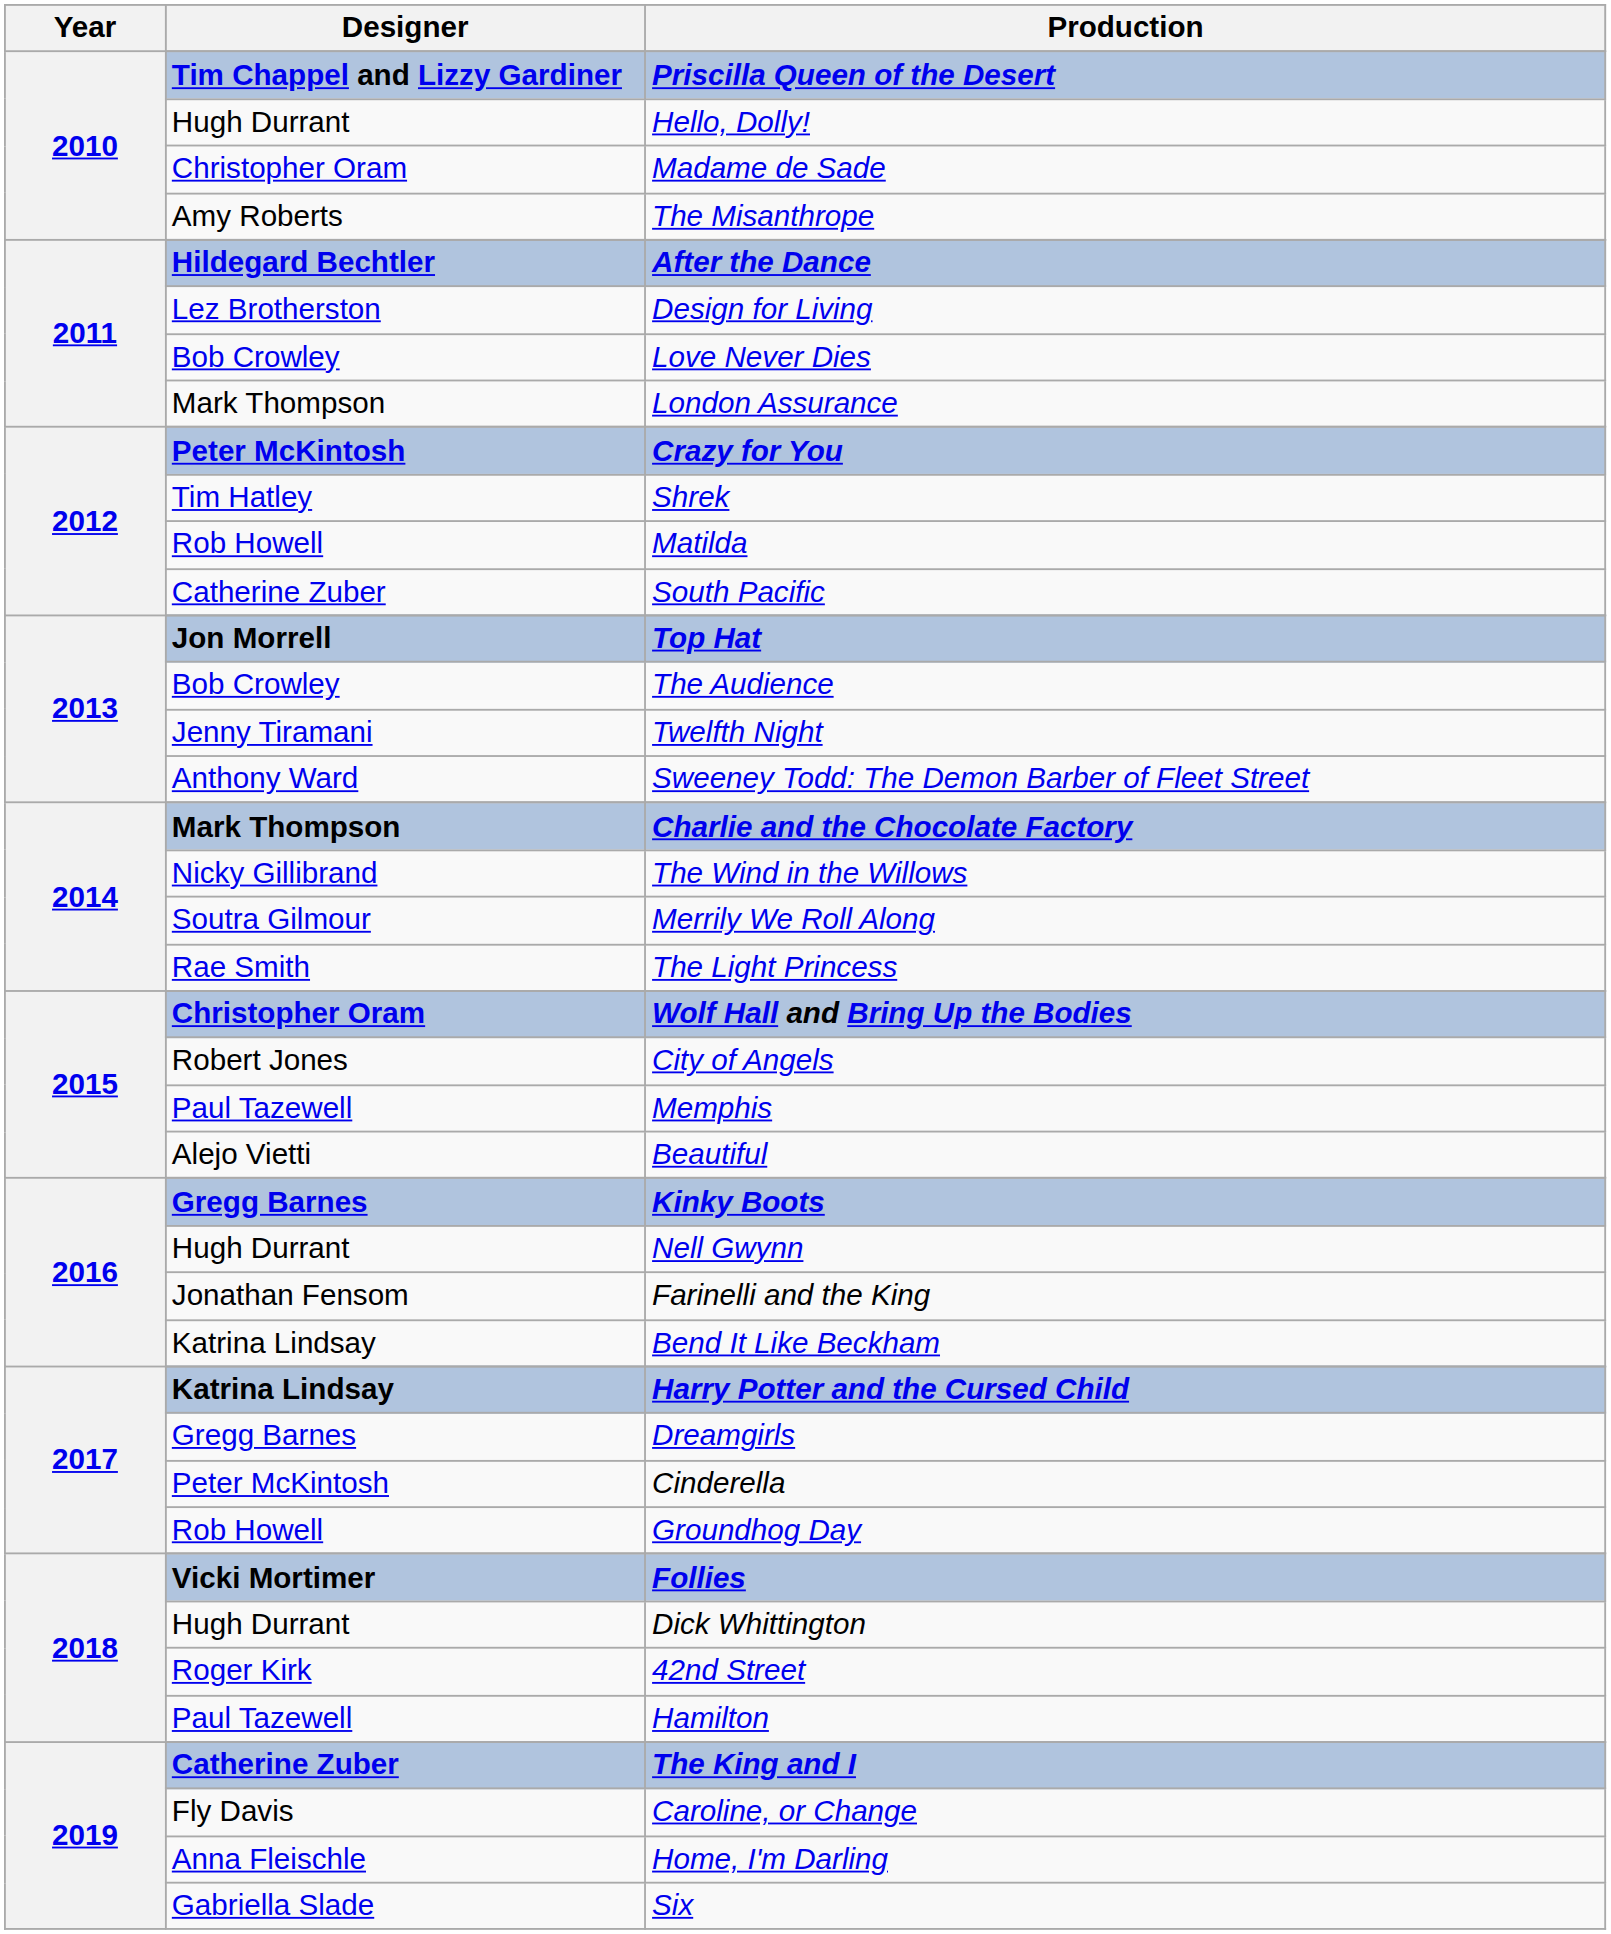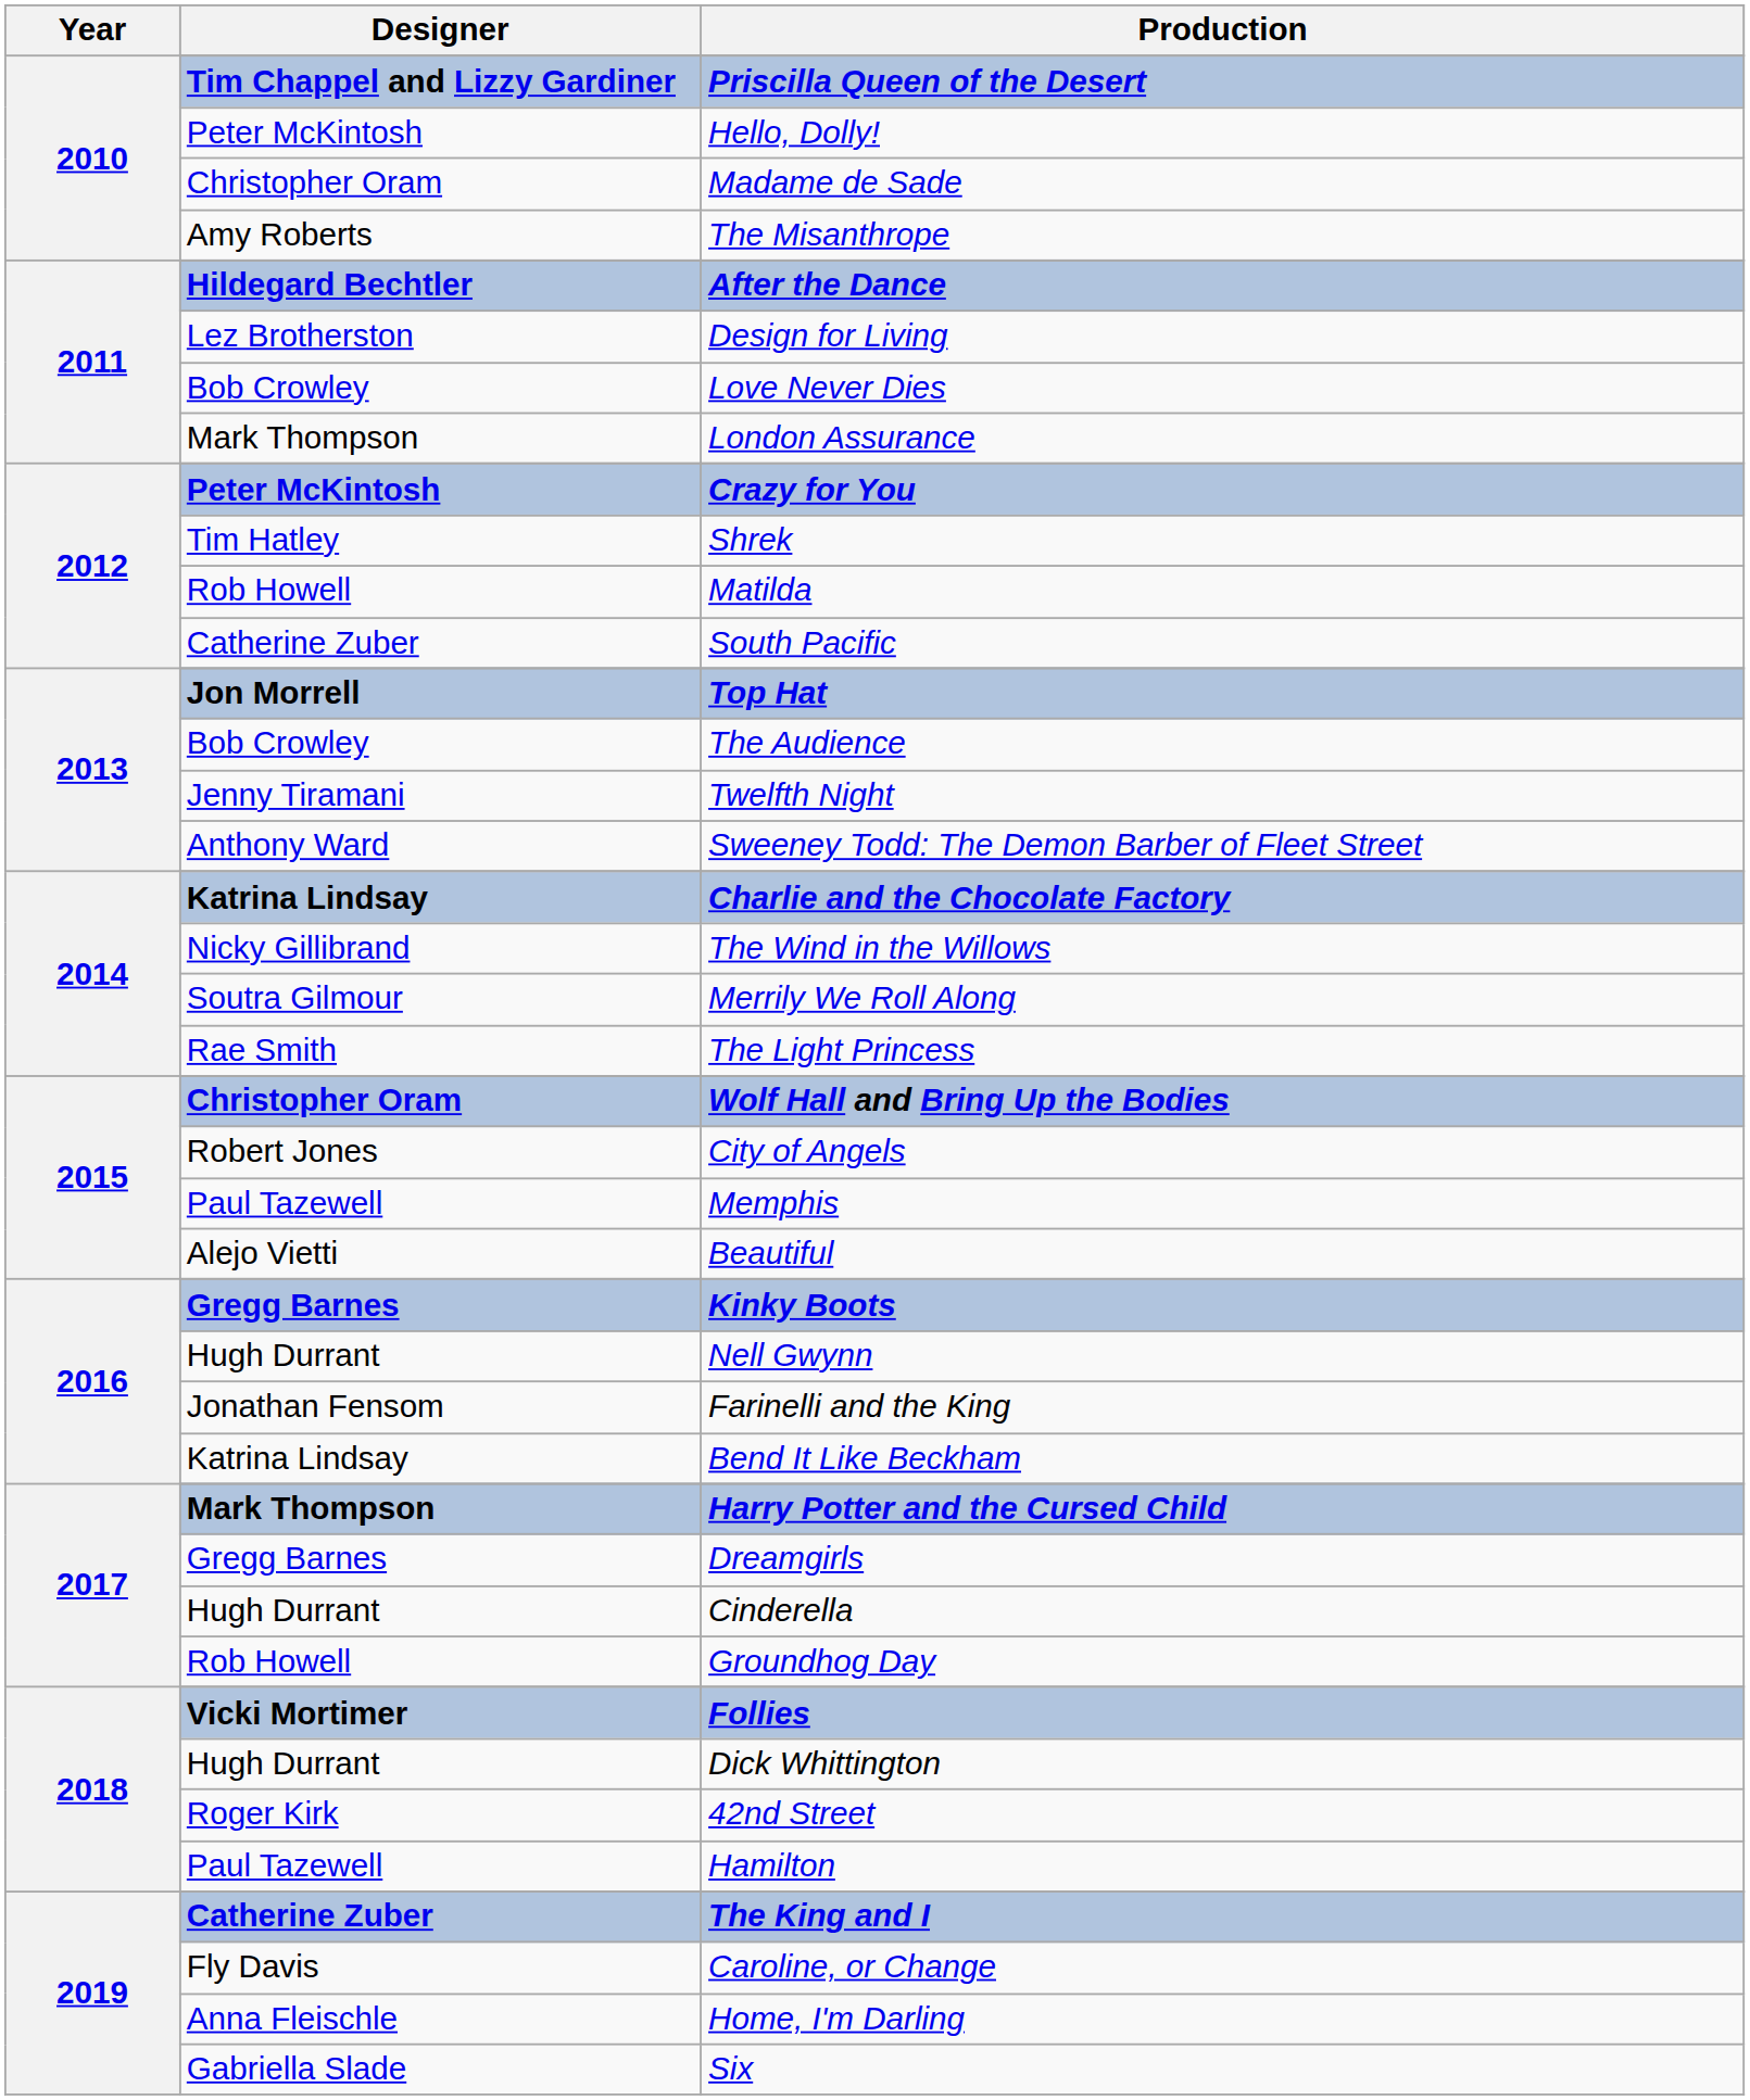 <table class="wikitable" style="width:98%;">
 <tr style="background:#bebebe;">
 <th style="width:10%;">Year</th>
 <th style="width:30%;">Designer</th>
 <th style="width:60%;">Production</th>
 </tr>
 <tr>
 <th rowspan="5" align="center"><a href='#'>2010</a></th>
 </tr>
 <tr style="background:#B0C4DE">
 <td><strong><a href='#'>Tim Chappel</a> and <a href='#'>Lizzy Gardiner</a></strong></td>
 <td><strong><em><a href='#'>Priscilla Queen of the Desert</a></em></strong></td>
 </tr>
 <tr>
-<td>Hugh Durrant</td>
+<td><a href='#'>Peter McKintosh</a></td>
 <td><em><a href='#'>Hello, Dolly!</a></em></td>
 </tr>
 <tr>
 <td><a href='#'>Christopher Oram</a></td>
 <td><em><a href='#'>Madame de Sade</a></em></td>
 </tr>
 <tr>
 <td>Amy Roberts</td>
 <td><em><a href='#'>The Misanthrope</a></em></td>
 </tr>
 <tr>
 <th rowspan="5" align="center"><a href='#'>2011</a></th>
 </tr>
 <tr style="background:#B0C4DE">
 <td><strong><a href='#'>Hildegard Bechtler</a></strong></td>
 <td><strong><em><a href='#'>After the Dance</a></em></strong></td>
 </tr>
 <tr>
 <td><a href='#'>Lez Brotherston</a></td>
 <td><em><a href='#'>Design for Living</a></em></td>
 </tr>
 <tr>
 <td><a href='#'>Bob Crowley</a></td>
 <td><em><a href='#'>Love Never Dies</a></em></td>
 </tr>
 <tr>
 <td>Mark Thompson</td>
 <td><em><a href='#'>London Assurance</a></em></td>
 </tr>
 <tr>
 <th rowspan="5" align="center"><a href='#'>2012</a></th>
 </tr>
 <tr style="background:#B0C4DE">
 <td><strong><a href='#'>Peter McKintosh</a></strong></td>
 <td><strong><em><a href='#'>Crazy for You</a></em></strong></td>
 </tr>
 <tr>
 <td><a href='#'>Tim Hatley</a></td>
 <td><em><a href='#'>Shrek</a></em></td>
 </tr>
 <tr>
 <td><a href='#'>Rob Howell</a></td>
 <td><em><a href='#'>Matilda</a></em></td>
 </tr>
 <tr>
 <td><a href='#'>Catherine Zuber</a></td>
 <td><em><a href='#'>South Pacific</a></em></td>
 </tr>
 <tr>
 <th rowspan="5" align="center"><a href='#'>2013</a></th>
 </tr>
 <tr style="background:#B0C4DE">
 <td><strong>Jon Morrell</strong></td>
 <td><strong><em><a href='#'>Top Hat</a></em></strong></td>
 </tr>
 <tr>
 <td><a href='#'>Bob Crowley</a></td>
 <td><em><a href='#'>The Audience</a></em></td>
 </tr>
 <tr>
 <td><a href='#'>Jenny Tiramani</a></td>
 <td><em><a href='#'>Twelfth Night</a></em></td>
 </tr>
 <tr>
 <td><a href='#'>Anthony Ward</a></td>
 <td><em><a href='#'>Sweeney Todd: The Demon Barber of Fleet Street</a></em></td>
 </tr>
 <tr>
 <th rowspan="5" align="center"><a href='#'>2014</a></th>
 </tr>
 <tr style="background:#B0C4DE">
-<td><strong>Mark Thompson</strong></td>
+<td><strong>Katrina Lindsay</strong></td>
 <td><strong><em><a href='#'>Charlie and the Chocolate Factory</a></em></strong></td>
 </tr>
 <tr>
 <td><a href='#'>Nicky Gillibrand</a></td>
 <td><em><a href='#'>The Wind in the Willows</a></em></td>
 </tr>
 <tr>
 <td><a href='#'>Soutra Gilmour</a></td>
 <td><em><a href='#'>Merrily We Roll Along</a></em></td>
 </tr>
 <tr>
 <td><a href='#'>Rae Smith</a></td>
 <td><em><a href='#'>The Light Princess</a></em></td>
 </tr>
 <tr>
 <th rowspan="5" align="center"><a href='#'>2015</a></th>
 </tr>
 <tr style="background:#B0C4DE">
 <td><strong><a href='#'>Christopher Oram</a></strong></td>
 <td><strong><em><a href='#'>Wolf Hall</a><em> and </em><a href='#'>Bring Up the Bodies</a></em></strong></td>
 </tr>
 <tr>
 <td>Robert Jones</td>
 <td><em><a href='#'>City of Angels</a></em></td>
 </tr>
 <tr>
 <td><a href='#'>Paul Tazewell</a></td>
 <td><em><a href='#'>Memphis</a></em></td>
 </tr>
 <tr>
 <td>Alejo Vietti</td>
 <td><em><a href='#'>Beautiful</a></em></td>
 </tr>
 <tr>
 <th rowspan="5" align="center"><a href='#'>2016</a></th>
 </tr>
 <tr style="background:#B0C4DE">
 <td><strong><a href='#'>Gregg Barnes</a></strong></td>
 <td><strong><em><a href='#'>Kinky Boots</a></em></strong></td>
 </tr>
 <tr>
 <td>Hugh Durrant</td>
 <td><em><a href='#'>Nell Gwynn</a></em></td>
 </tr>
 <tr>
 <td>Jonathan Fensom</td>
 <td><em>Farinelli and the King</em></td>
 </tr>
 <tr>
 <td>Katrina Lindsay</td>
 <td><em><a href='#'>Bend It Like Beckham</a></em></td>
 </tr>
 <tr>
 <th rowspan="5"><a href='#'>2017</a></th>
 </tr>
 <tr style="background:#B0C4DE">
-<td><strong>Katrina Lindsay</strong></td>
+<td><strong>Mark Thompson</strong></td>
 <td><strong><em><a href='#'>Harry Potter and the Cursed Child</a></em></strong></td>
 </tr>
 <tr>
 <td><a href='#'>Gregg Barnes</a></td>
 <td><em><a href='#'>Dreamgirls</a></em></td>
 </tr>
 <tr>
-<td><a href='#'>Peter McKintosh</a></td>
+<td>Hugh Durrant</td>
 <td><em>Cinderella</em></td>
 </tr>
 <tr>
 <td><a href='#'>Rob Howell</a></td>
 <td><a href='#'><em>Groundhog Day</em></a></td>
 </tr>
 <tr>
 <th rowspan="5"><a href='#'>2018</a></th>
 </tr>
 <tr style="background:#B0C4DE">
 <td><strong>Vicki Mortimer</strong></td>
 <td><strong><em><a href='#'>Follies</a></em></strong></td>
 </tr>
 <tr>
 <td>Hugh Durrant</td>
 <td><em>Dick Whittington</em></td>
 </tr>
 <tr>
 <td><a href='#'>Roger Kirk</a></td>
 <td><a href='#'><em>42nd Street</em></a></td>
 </tr>
 <tr>
 <td><a href='#'>Paul Tazewell</a></td>
 <td><a href='#'><em>Hamilton</em></a></td>
 </tr>
 <tr>
 <th rowspan=5><a href='#'>2019</a></th>
 </tr>
 <tr style="background:#B0C4DE">
 <td><strong><a href='#'>Catherine Zuber</a></strong></td>
 <td><strong><em><a href='#'>The King and I</a></em></strong></td>
 </tr>
 <tr>
 <td>Fly Davis</td>
 <td><em><a href='#'>Caroline, or Change</a></em></td>
 </tr>
 <tr>
 <td><a href='#'>Anna Fleischle</a></td>
 <td><em><a href='#'>Home, I'm Darling</a></em></td>
 </tr>
 <tr>
 <td><a href='#'>Gabriella Slade</a></td>
 <td><em><a href='#'>Six</a></em></td>
 </tr>
 </table>
